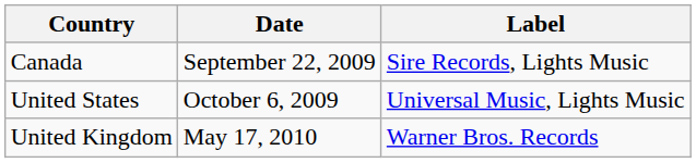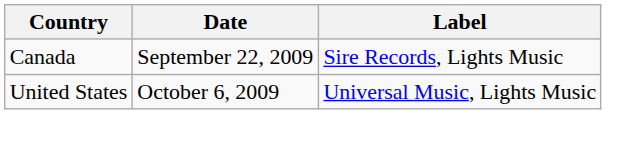 <table class="wikitable">
 <tr>
 <th>Country</th>
 <th>Date</th>
 <th>Label</th>
 </tr>
 <tr>
 <td>Canada</td>
 <td>September 22, 2009</td>
 <td><a href='#'>Sire Records</a>, Lights Music</td>
 </tr>
 <tr>
 <td>United States</td>
 <td>October 6, 2009</td>
 <td><a href='#'>Universal Music</a>, Lights Music</td>
 </tr>
-<tr>
-<td>United Kingdom</td>
-<td>May 17, 2010</td>
-<td><a href='#'>Warner Bros. Records</a></td>
-</tr>
 </table>
